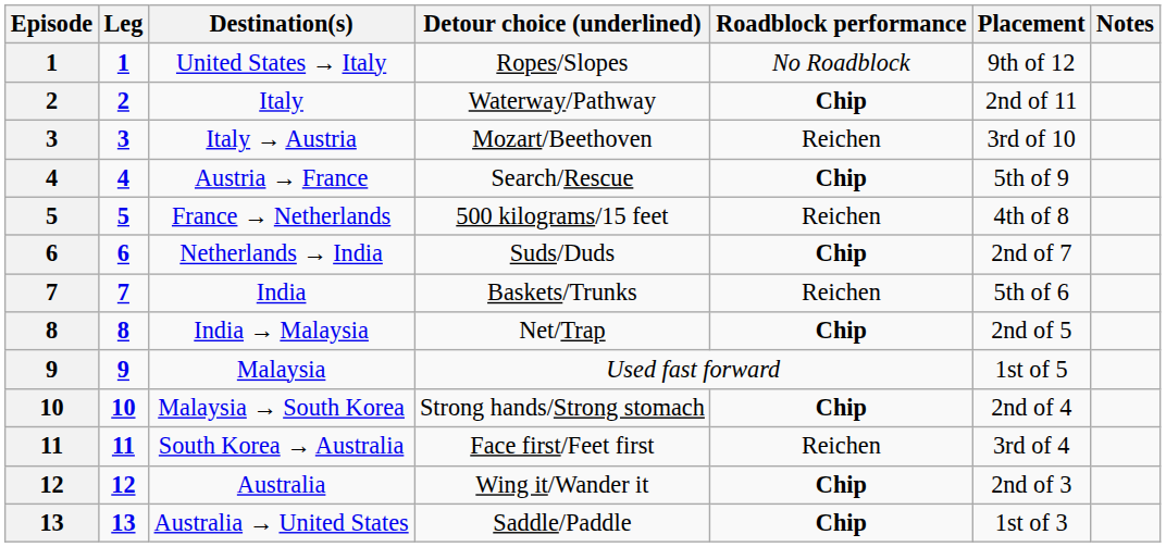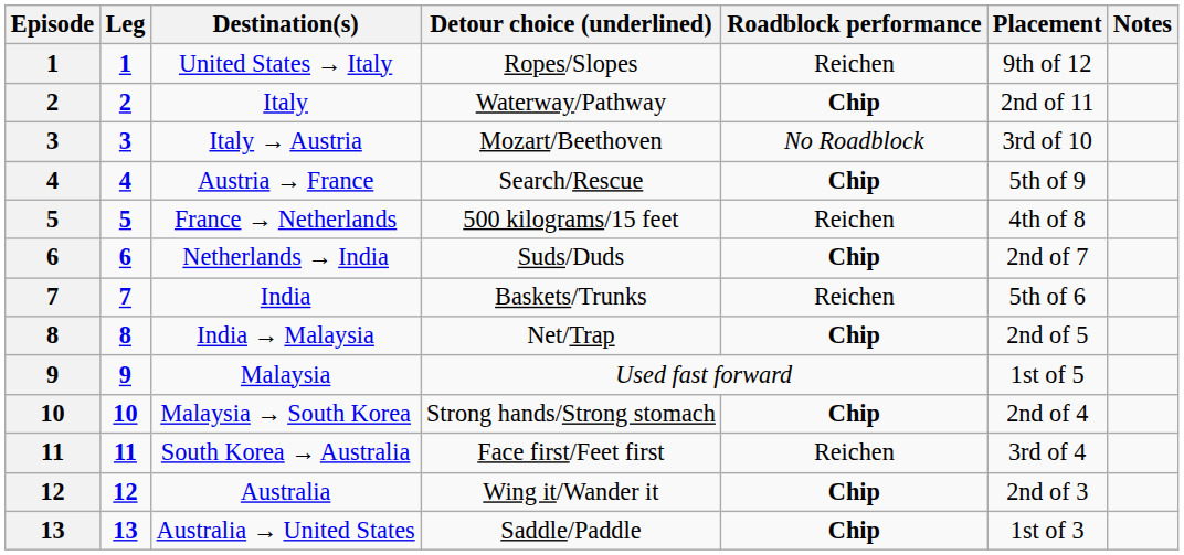 <table class="wikitable unsortable" style="text-align:center;">
 <tr>
 <th scope="col" class="unsortable">Episode</th>
 <th scope="col">Leg</th>
 <th scope="col">Destination(s)</th>
 <th scope="col">Detour choice (underlined)</th>
 <th scope="col">Roadblock performance</th>
 <th scope="col">Placement</th>
 <th scope="col">Notes</th>
 </tr>
 <tr>
 <th scope="row" style="text-align:center">1</th>
 <td><strong><a href='#'>1</a></strong></td>
 <td><a href='#'>United States</a> → <a href='#'>Italy</a></td>
 <td><u>Ropes</u>/Slopes</td>
-<td><em>No Roadblock</em></td>
+<td>Reichen</td>
 <td>9th of 12</td>
 <td></td>
 </tr>
 <tr>
 <th scope="row" style="text-align:center">2</th>
 <td><strong><a href='#'>2</a></strong></td>
 <td><a href='#'>Italy</a></td>
 <td><u>Waterway</u>/Pathway</td>
 <td><strong>Chip</strong></td>
 <td>2nd of 11</td>
 <td></td>
 </tr>
 <tr>
 <th scope="row" style="text-align:center">3</th>
 <td><strong><a href='#'>3</a></strong></td>
 <td><a href='#'>Italy</a> → <a href='#'>Austria</a></td>
 <td><u>Mozart</u>/Beethoven</td>
-<td>Reichen</td>
+<td><em>No Roadblock</em></td>
 <td>3rd of 10</td>
 <td></td>
 </tr>
 <tr>
 <th scope="row" style="text-align:center">4</th>
 <td><strong><a href='#'>4</a></strong></td>
 <td><a href='#'>Austria</a> → <a href='#'>France</a></td>
 <td>Search/<u>Rescue</u></td>
 <td><strong>Chip</strong></td>
 <td>5th of 9</td>
 <td></td>
 </tr>
 <tr>
 <th scope="row" style="text-align:center">5</th>
 <td><strong><a href='#'>5</a></strong></td>
 <td><a href='#'>France</a> → <a href='#'>Netherlands</a></td>
 <td><u>500 kilograms</u>/15 feet</td>
 <td>Reichen</td>
 <td>4th of 8</td>
 <td></td>
 </tr>
 <tr>
 <th scope="row" style="text-align:center">6</th>
 <td><strong><a href='#'>6</a></strong></td>
 <td><a href='#'>Netherlands</a> → <a href='#'>India</a></td>
 <td><u>Suds</u>/Duds</td>
 <td><strong>Chip</strong></td>
 <td>2nd of 7</td>
 <td></td>
 </tr>
 <tr>
 <th scope="row" style="text-align:center">7</th>
 <td><strong><a href='#'>7</a></strong></td>
 <td><a href='#'>India</a></td>
 <td><u>Baskets</u>/Trunks</td>
 <td>Reichen</td>
 <td>5th of 6</td>
 <td></td>
 </tr>
 <tr>
 <th scope="row" style="text-align:center">8</th>
 <td><strong><a href='#'>8</a></strong></td>
 <td><a href='#'>India</a> → <a href='#'>Malaysia</a></td>
 <td>Net/<u>Trap</u></td>
 <td><strong>Chip</strong></td>
 <td>2nd of 5</td>
 <td></td>
 </tr>
 <tr>
 <th scope="row" style="text-align:center">9</th>
 <td><strong><a href='#'>9</a></strong></td>
 <td><a href='#'>Malaysia</a></td>
 <td colspan="2"><em>Used fast forward</em></td>
 <td>1st of 5</td>
 <td></td>
 </tr>
 <tr>
 <th scope="row" style="text-align:center">10</th>
 <td><strong><a href='#'>10</a></strong></td>
 <td><a href='#'>Malaysia</a> → <a href='#'>South Korea</a></td>
 <td>Strong hands/<u>Strong stomach</u></td>
 <td><strong>Chip</strong></td>
 <td>2nd of 4</td>
 <td></td>
 </tr>
 <tr>
 <th scope="row" style="text-align:center">11</th>
 <td><strong><a href='#'>11</a></strong></td>
 <td><a href='#'>South Korea</a> → <a href='#'>Australia</a></td>
 <td><u>Face first</u>/Feet first</td>
 <td>Reichen</td>
 <td>3rd of 4</td>
 <td></td>
 </tr>
 <tr>
 <th scope="row" style="text-align:center">12</th>
 <td><strong><a href='#'>12</a></strong></td>
 <td><a href='#'>Australia</a></td>
 <td><u>Wing it</u>/Wander it</td>
 <td><strong>Chip</strong></td>
 <td>2nd of 3</td>
 <td></td>
 </tr>
 <tr>
 <th scope="row" style="text-align:center">13</th>
 <td><strong><a href='#'>13</a></strong></td>
 <td><a href='#'>Australia</a> → <a href='#'>United States</a></td>
 <td><u>Saddle</u>/Paddle</td>
 <td><strong>Chip</strong></td>
 <td>1st of 3</td>
 <td></td>
 </tr>
 </table>
